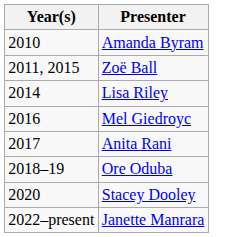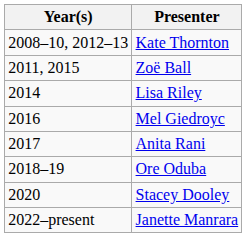 <table class="wikitable">
 <tr>
 <th>Year(s)</th>
 <th>Presenter</th>
 </tr>
 <tr>
-<td>2010</td>
-<td><a href='#'>Amanda Byram</a></td>
+<td>2008–10, 2012–13</td>
+<td><a href='#'>Kate Thornton</a></td>
 </tr>
 <tr>
 <td>2011, 2015</td>
 <td><a href='#'>Zoë Ball</a></td>
 </tr>
 <tr>
 <td>2014</td>
 <td><a href='#'>Lisa Riley</a></td>
 </tr>
 <tr>
 <td>2016</td>
 <td><a href='#'>Mel Giedroyc</a></td>
 </tr>
 <tr>
 <td>2017</td>
 <td><a href='#'>Anita Rani</a></td>
 </tr>
 <tr>
 <td>2018–19</td>
 <td><a href='#'>Ore Oduba</a></td>
 </tr>
 <tr>
 <td>2020</td>
 <td><a href='#'>Stacey Dooley</a></td>
 </tr>
 <tr>
 <td>2022–present</td>
 <td><a href='#'>Janette Manrara</a></td>
 </tr>
 <tr>
 </tr>
 </table>
